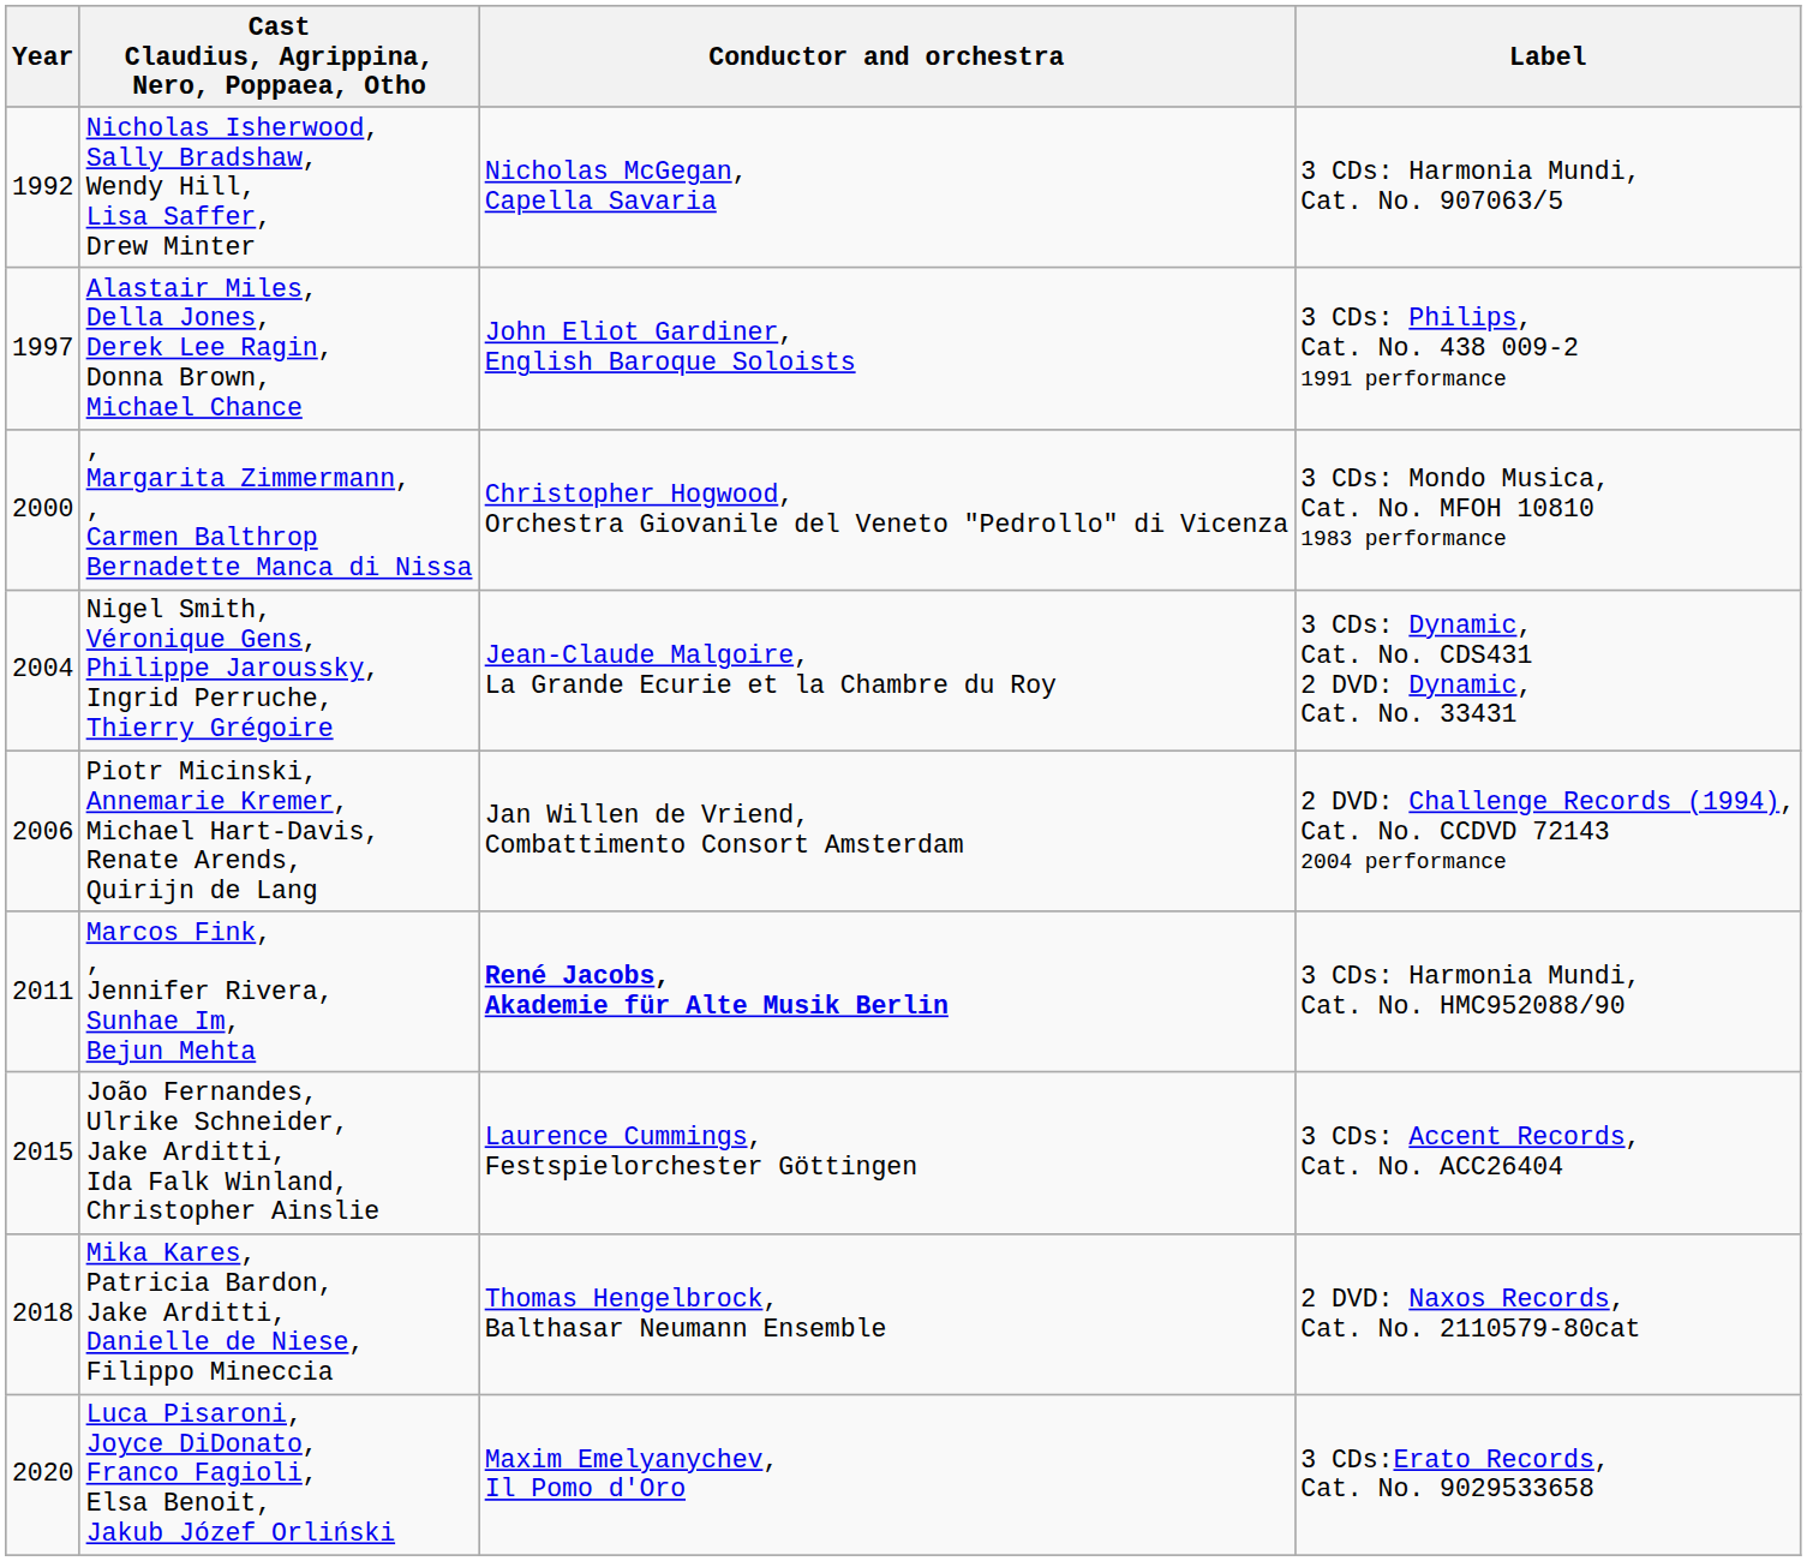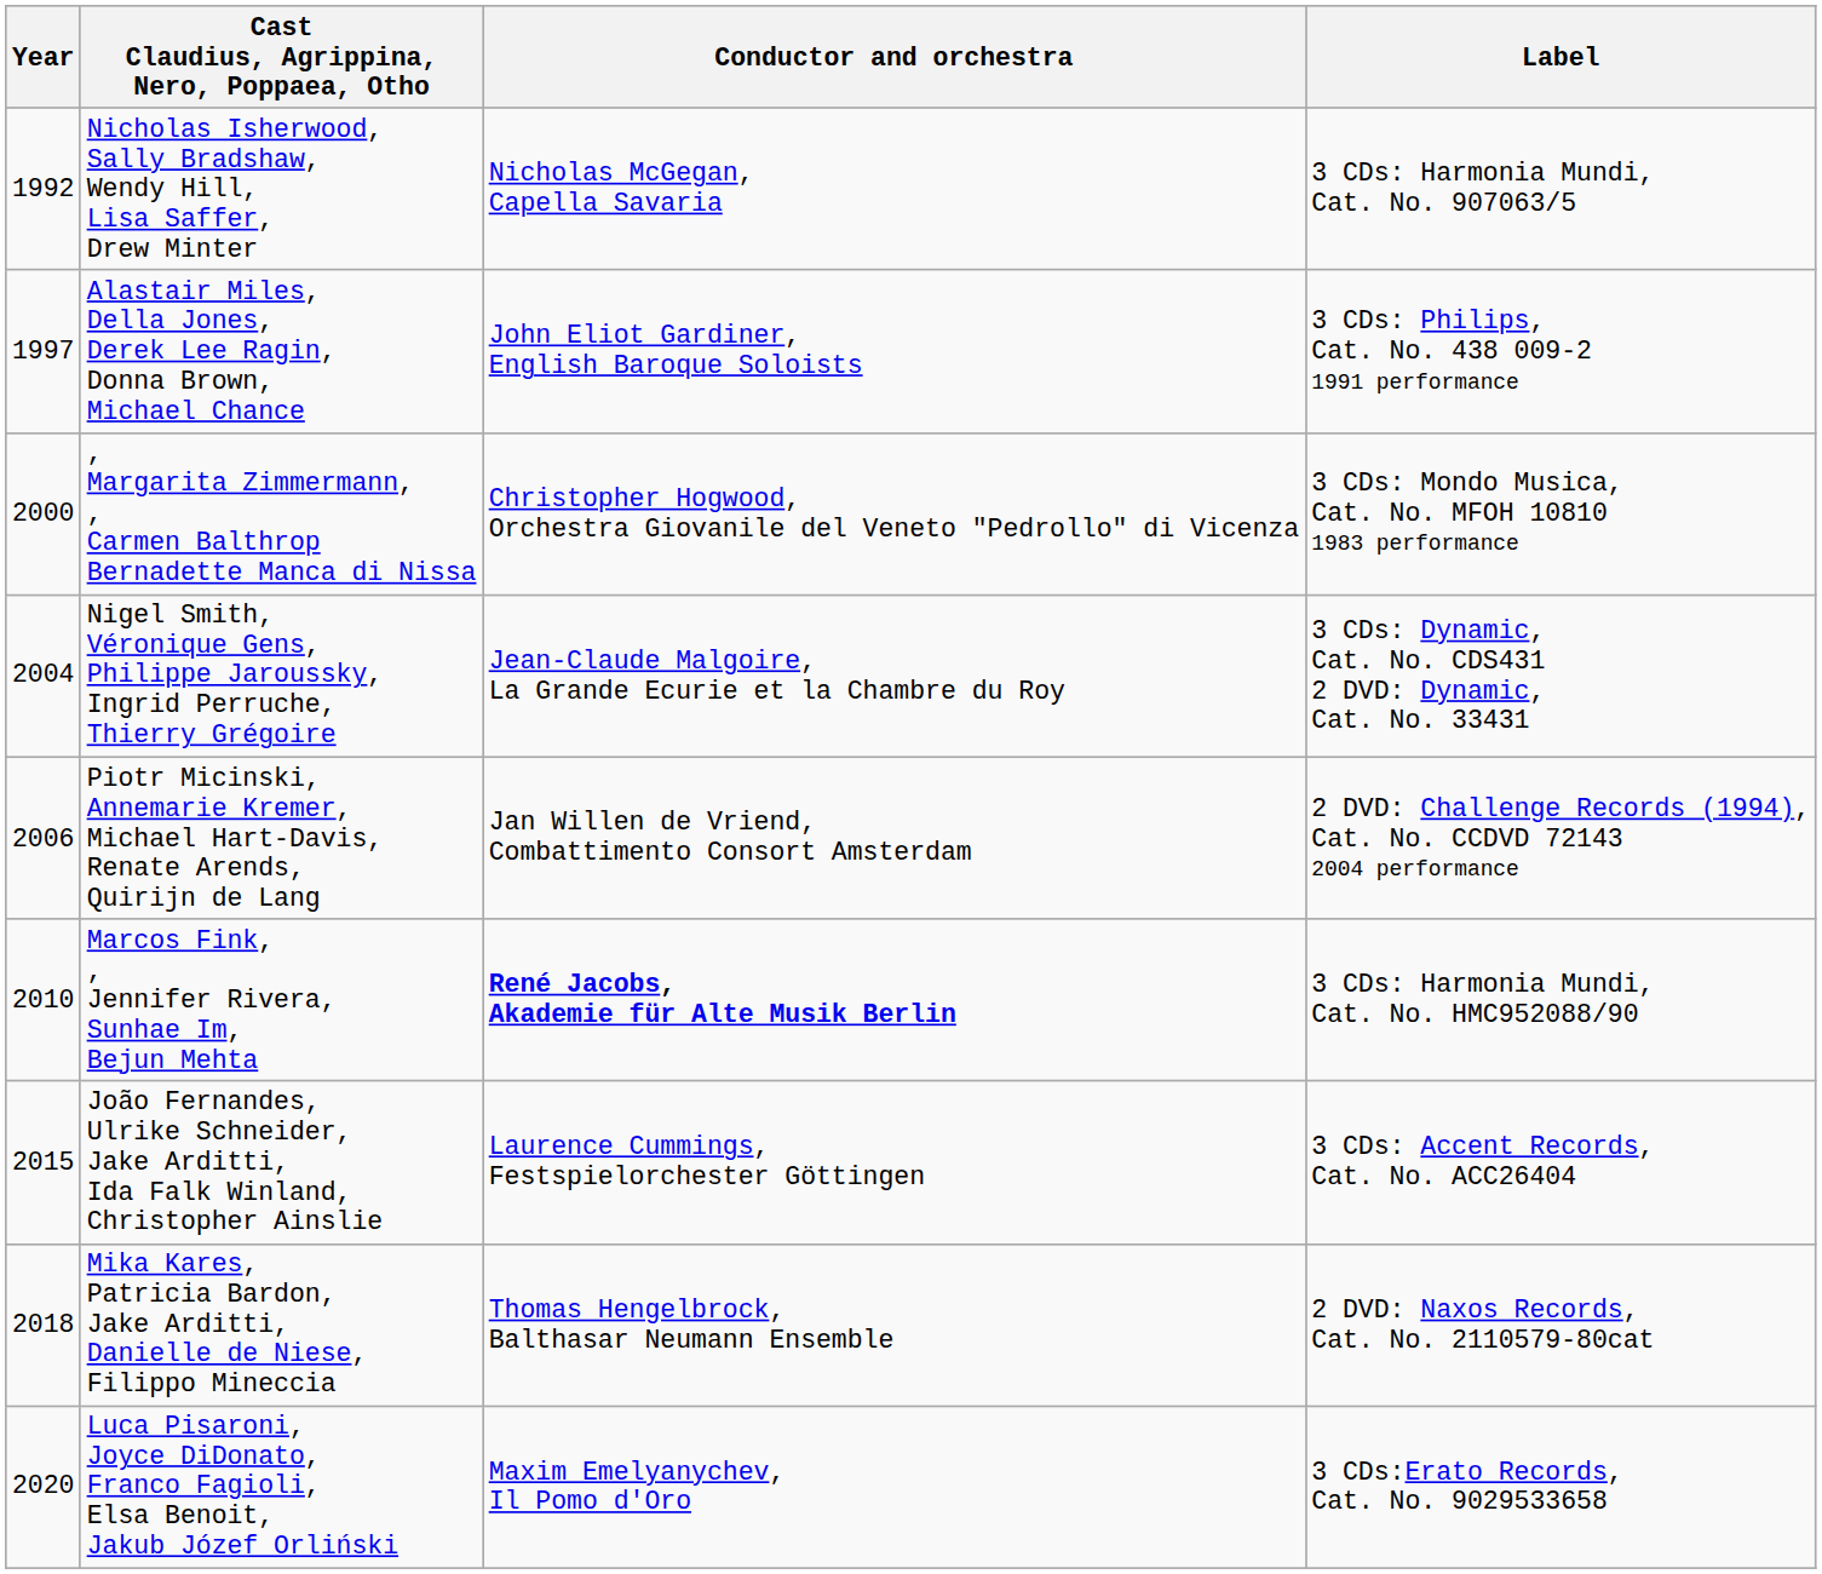 <table class="wikitable">
 <tr>
 <th>Year</th>
 <th>Cast<br>Claudius, Agrippina,<br>Nero, Poppaea, Otho</th>
 <th>Conductor and orchestra</th>
 <th>Label</th>
 </tr>
 <tr>
 <td>1992</td>
 <td><a href='#'>Nicholas Isherwood</a>,<br><a href='#'>Sally Bradshaw</a>,<br>Wendy Hill,<br><a href='#'>Lisa Saffer</a>,<br>Drew Minter</td>
 <td><a href='#'>Nicholas McGegan</a>,<br><a href='#'>Capella Savaria</a></td>
 <td>3 CDs: Harmonia Mundi,<br>Cat. No. 907063/5</td>
 </tr>
 <tr>
 <td>1997</td>
 <td><a href='#'>Alastair Miles</a>,<br><a href='#'>Della Jones</a>,<br><a href='#'>Derek Lee Ragin</a>,<br>Donna Brown,<br><a href='#'>Michael Chance</a></td>
 <td><a href='#'>John Eliot Gardiner</a>,<br><a href='#'>English Baroque Soloists</a></td>
 <td>3 CDs: <a href='#'>Philips</a>,<br>Cat. No. 438 009-2<br><small>1991 performance</small></td>
 </tr>
 <tr>
 <td>2000</td>
 <td>,<br><a href='#'>Margarita Zimmermann</a>,<br>,<br><a href='#'>Carmen Balthrop</a><br><a href='#'>Bernadette Manca di Nissa</a></td>
 <td><a href='#'>Christopher Hogwood</a>,<br>Orchestra Giovanile del Veneto "Pedrollo" di Vicenza</td>
 <td>3 CDs: Mondo Musica,<br>Cat. No. MFOH 10810<br><small>1983 performance</small></td>
 </tr>
 <tr>
 <td>2004</td>
 <td>Nigel Smith,<br><a href='#'>Véronique Gens</a>,<br><a href='#'>Philippe Jaroussky</a>,<br>Ingrid Perruche,<br><a href='#'>Thierry Grégoire</a></td>
 <td><a href='#'>Jean-Claude Malgoire</a>,<br>La Grande Ecurie et la Chambre du Roy</td>
 <td>3 CDs: <a href='#'>Dynamic</a>,<br>Cat. No. CDS431<br>2 DVD: <a href='#'>Dynamic</a>,<br>Cat. No. 33431</td>
 </tr>
 <tr>
 <td>2006</td>
 <td>Piotr Micinski,<br><a href='#'>Annemarie Kremer</a>,<br>Michael Hart-Davis,<br>Renate Arends,<br>Quirijn de Lang</td>
 <td>Jan Willen de Vriend,<br>Combattimento Consort Amsterdam</td>
 <td>2 DVD: <a href='#'>Challenge Records (1994)</a>,<br>Cat. No. CCDVD 72143<br><small>2004 performance</small></td>
 </tr>
 <tr>
-<td>2011</td>
+<td>2010</td>
 <td><a href='#'>Marcos Fink</a>,<br>,<br>Jennifer Rivera,<br><a href='#'>Sunhae Im</a>,<br><a href='#'>Bejun Mehta</a></td>
 <td><strong><a href='#'>René Jacobs</a>,<br><a href='#'>Akademie für Alte Musik Berlin</a></strong></td>
 <td>3 CDs: Harmonia Mundi,<br>Cat. No. HMC952088/90</td>
 </tr>
 <tr>
 <td>2015</td>
 <td>João Fernandes,<br>Ulrike Schneider,<br>Jake Arditti,<br>Ida Falk Winland,<br>Christopher Ainslie</td>
 <td><a href='#'>Laurence Cummings</a>,<br>Festspielorchester Göttingen</td>
 <td>3 CDs: <a href='#'>Accent Records</a>,<br> Cat. No. ACC26404</td>
 </tr>
 <tr>
 <td>2018</td>
 <td><a href='#'>Mika Kares</a>,<br>Patricia Bardon,<br>Jake Arditti,<br><a href='#'>Danielle de Niese</a>,<br>Filippo Mineccia</td>
 <td><a href='#'>Thomas Hengelbrock</a>,<br>Balthasar Neumann Ensemble</td>
 <td>2 DVD: <a href='#'>Naxos Records</a>,<br>Cat. No. 2110579-80cat</td>
 </tr>
 <tr>
 <td>2020</td>
 <td><a href='#'>Luca Pisaroni</a>,<br><a href='#'>Joyce DiDonato</a>,<br><a href='#'>Franco Fagioli</a>,<br>Elsa Benoit,<br><a href='#'>Jakub Józef Orliński</a></td>
 <td><a href='#'>Maxim Emelyanychev</a>,<br><a href='#'>Il Pomo d'Oro</a></td>
 <td>3 CDs:<a href='#'>Erato Records</a>,<br>Cat. No. 9029533658</td>
 </tr>
 </table>
